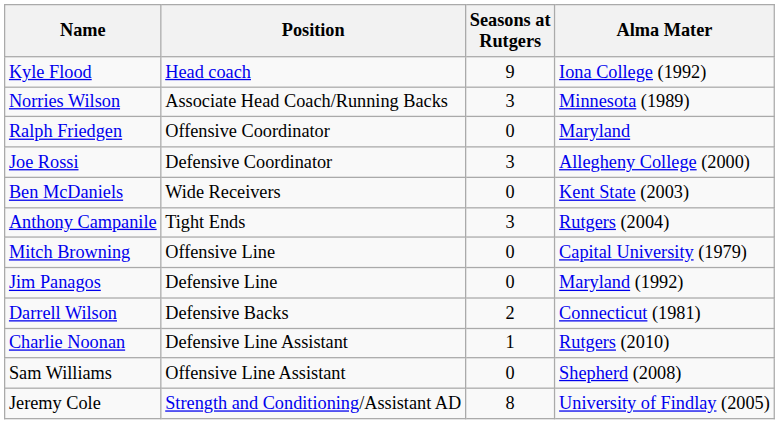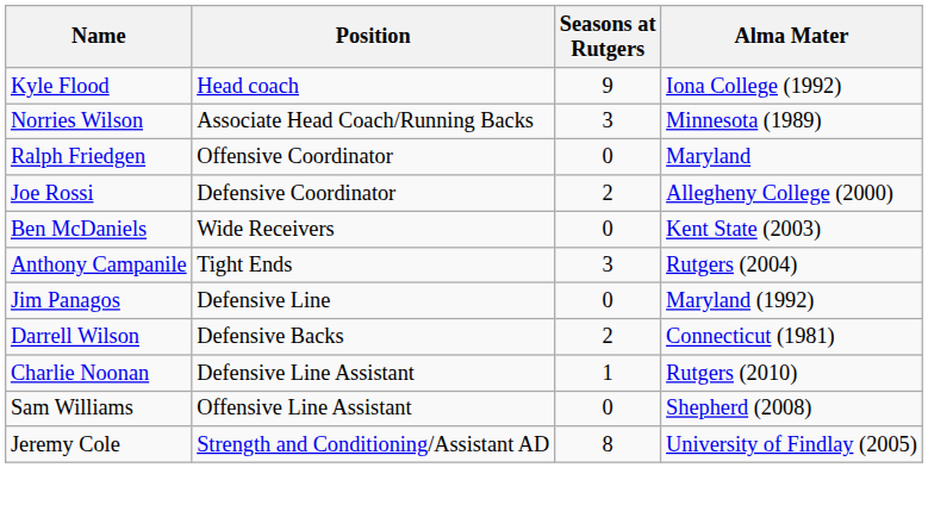 <table class="wikitable" border="1" style="font-size:90%;">
 <tr>
 <th>Name</th>
 <th>Position</th>
 <th>Seasons at<br>Rutgers</th>
 <th>Alma Mater</th>
 </tr>
 <tr>
 <td><a href='#'>Kyle Flood</a></td>
 <td><a href='#'>Head coach</a></td>
 <td align=center>9</td>
 <td><a href='#'>Iona College</a> (1992)</td>
 </tr>
 <tr>
 <td><a href='#'>Norries Wilson</a></td>
 <td>Associate Head Coach/Running Backs</td>
 <td align=center>3</td>
 <td><a href='#'>Minnesota</a> (1989)</td>
 </tr>
 <tr>
 <td><a href='#'>Ralph Friedgen</a></td>
 <td>Offensive Coordinator</td>
 <td align=center>0</td>
 <td><a href='#'>Maryland</a></td>
 </tr>
 <tr>
 <td><a href='#'>Joe Rossi</a></td>
 <td>Defensive Coordinator</td>
-<td align=center>3</td>
+<td align=center>2</td>
 <td><a href='#'>Allegheny College</a> (2000)</td>
 </tr>
 <tr>
 <td><a href='#'>Ben McDaniels</a></td>
 <td>Wide Receivers</td>
 <td align=center>0</td>
 <td><a href='#'>Kent State</a> (2003)</td>
 </tr>
 <tr>
 <td><a href='#'>Anthony Campanile</a></td>
 <td>Tight Ends</td>
 <td align=center>3</td>
 <td><a href='#'>Rutgers</a> (2004)</td>
-</tr>
-<tr>
-<td><a href='#'>Mitch Browning</a></td>
-<td>Offensive Line</td>
-<td align=center>0</td>
-<td><a href='#'>Capital University</a> (1979)</td>
 </tr>
 <tr>
 <td><a href='#'>Jim Panagos</a></td>
 <td>Defensive Line</td>
 <td align=center>0</td>
 <td><a href='#'>Maryland</a> (1992)</td>
 </tr>
 <tr>
 <td><a href='#'>Darrell Wilson</a></td>
 <td>Defensive Backs</td>
 <td align=center>2</td>
 <td><a href='#'>Connecticut</a> (1981)</td>
 </tr>
 <tr>
 <td><a href='#'>Charlie Noonan</a></td>
 <td>Defensive Line Assistant</td>
 <td align=center>1</td>
 <td><a href='#'>Rutgers</a> (2010)</td>
 </tr>
 <tr>
 <td>Sam Williams</td>
 <td>Offensive Line Assistant</td>
 <td align=center>0</td>
 <td><a href='#'>Shepherd</a> (2008)</td>
 </tr>
 <tr>
 <td>Jeremy Cole</td>
 <td><a href='#'>Strength and Conditioning</a>/Assistant AD</td>
 <td align=center>8</td>
 <td><a href='#'>University of Findlay</a> (2005)</td>
 </tr>
 </table>
